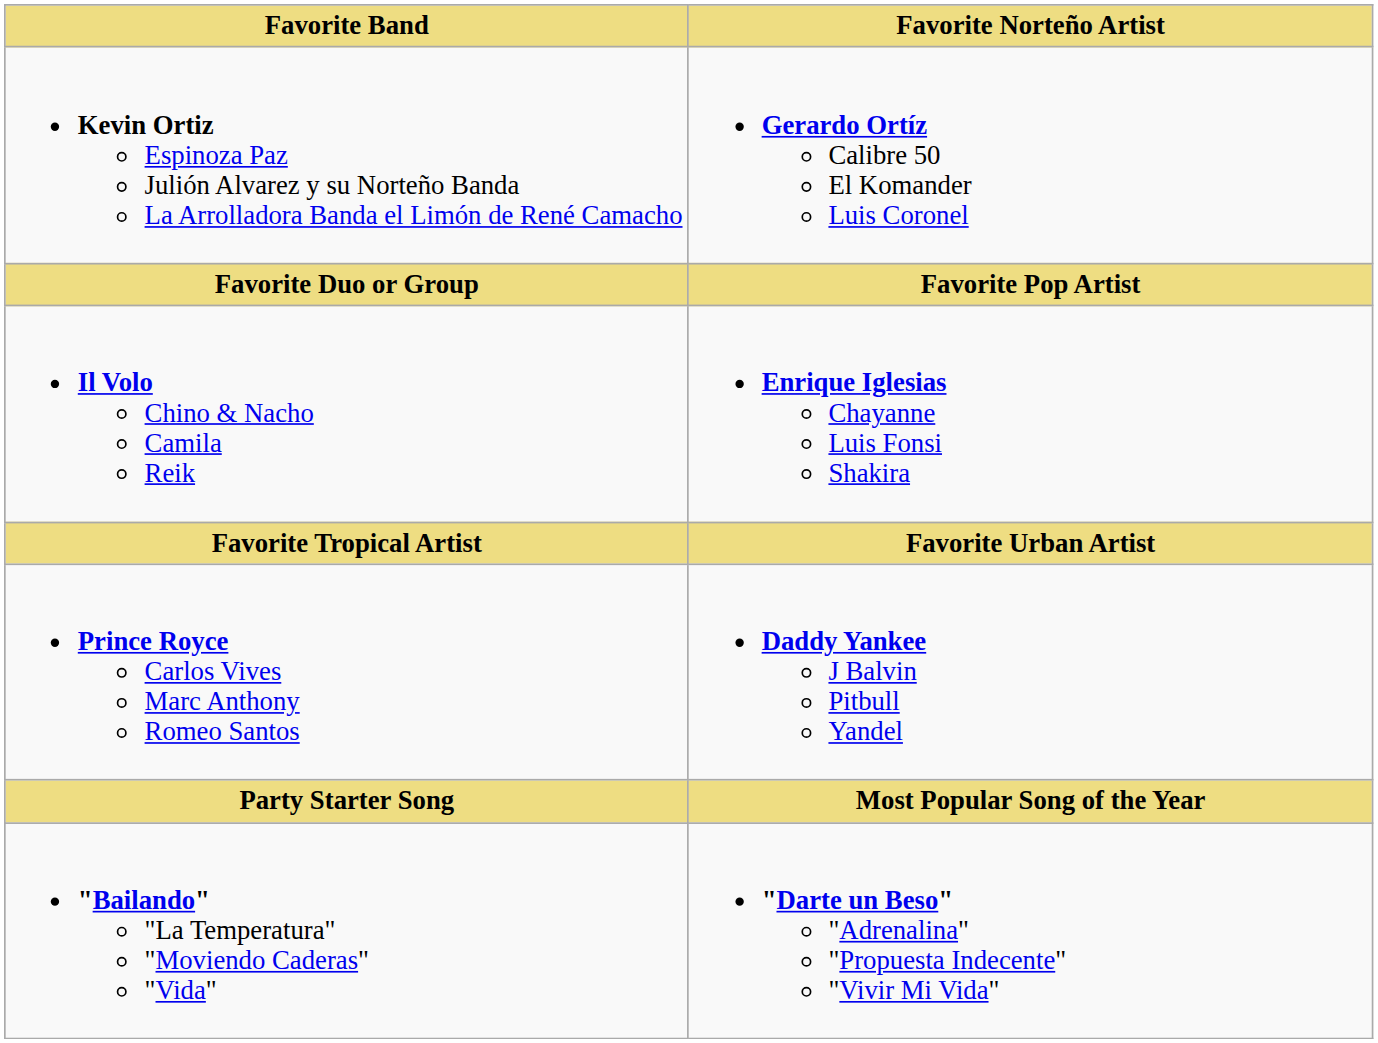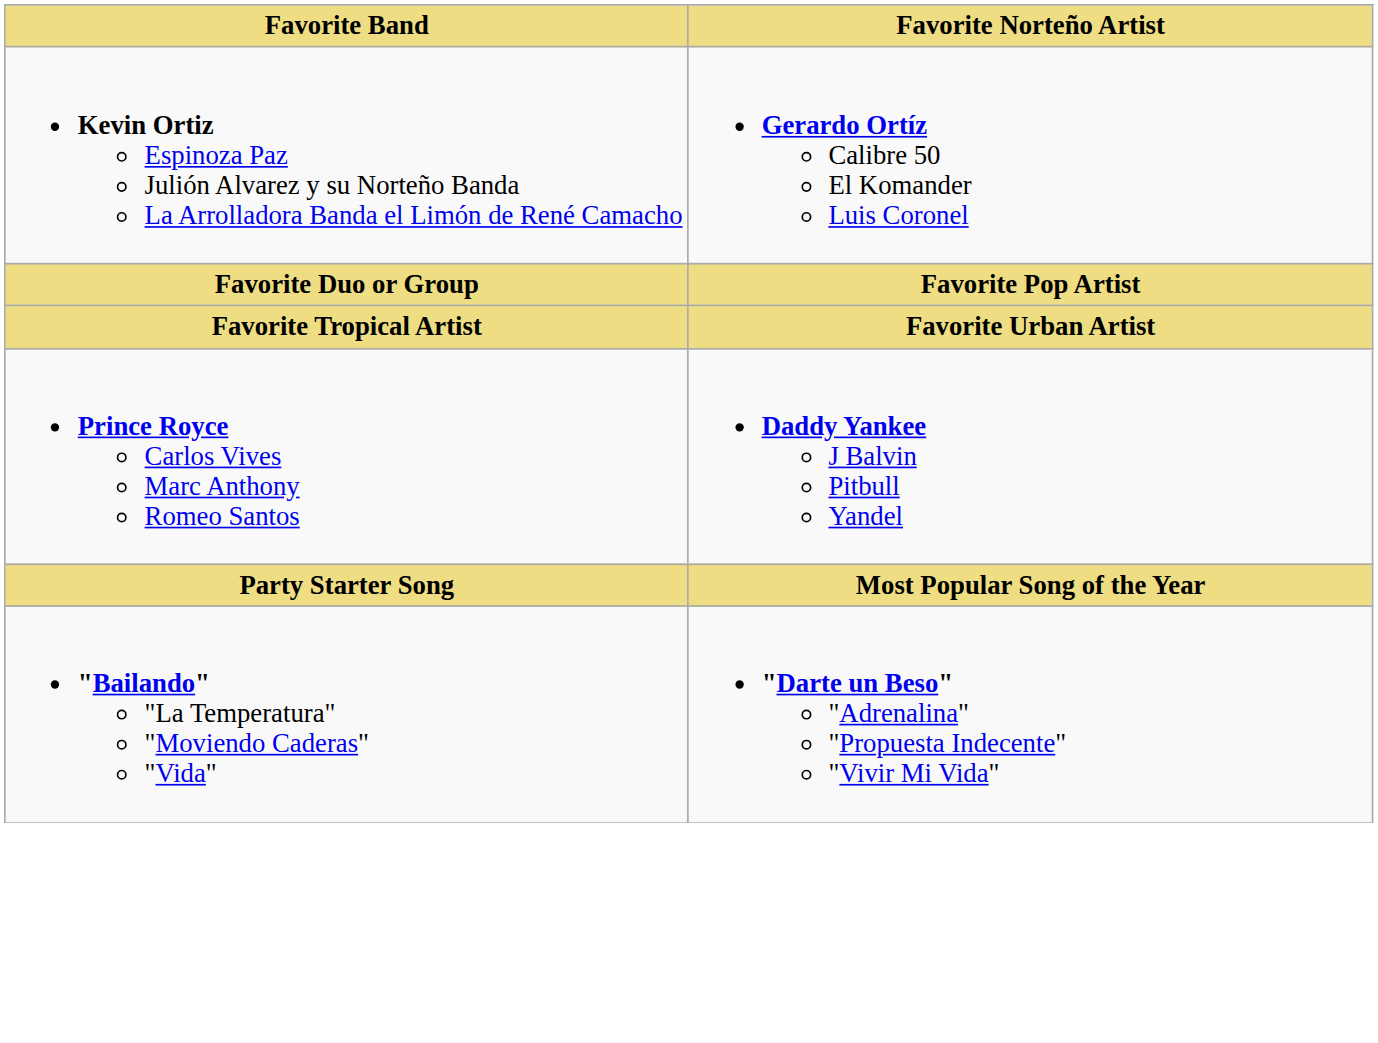 <table class=wikitable>
 <tr>
 <th style="background:#EEDD82; width:50%">Favorite Band</th>
 <th style="background:#EEDD82; width:50%">Favorite Norteño Artist</th>
 </tr>
 <tr>
 <td valign="top"><br><ul><li><strong>Kevin Ortiz</strong><ul><li><a href='#'>Espinoza Paz</a></li><li>Julión Alvarez y su Norteño Banda</li><li><a href='#'>La Arrolladora Banda el Limón de René Camacho</a></li></ul></li></ul></td>
 <td valign="top"><br><ul><li><strong><a href='#'>Gerardo Ortíz</a></strong><ul><li>Calibre 50</li><li>El Komander</li><li><a href='#'>Luis Coronel</a></li></ul></li></ul></td>
 </tr>
 <tr>
 <th style="background:#EEDD82; width:50%">Favorite Duo or Group</th>
 <th style="background:#EEDD82; width:50%">Favorite Pop Artist</th>
-</tr>
-<tr>
-<td valign="top"><br><ul><li><strong><a href='#'>Il Volo</a></strong><ul><li><a href='#'>Chino & Nacho</a></li><li><a href='#'>Camila</a></li><li><a href='#'>Reik</a></li></ul></li></ul></td>
-<td valign="top"><br><ul><li><strong><a href='#'>Enrique Iglesias</a></strong><ul><li><a href='#'>Chayanne</a></li><li><a href='#'>Luis Fonsi</a></li><li><a href='#'>Shakira</a></li></ul></li></ul></td>
 </tr>
 <tr>
 <th style="background:#EEDD82; width:50%">Favorite Tropical Artist</th>
 <th style="background:#EEDD82; width:50%">Favorite Urban Artist</th>
 </tr>
 <tr>
 <td valign="top"><br><ul><li><strong><a href='#'>Prince Royce</a></strong><ul><li><a href='#'>Carlos Vives</a></li><li><a href='#'>Marc Anthony</a></li><li><a href='#'>Romeo Santos</a></li></ul></li></ul></td>
 <td valign="top"><br><ul><li><strong><a href='#'>Daddy Yankee</a></strong><ul><li><a href='#'>J Balvin</a></li><li><a href='#'>Pitbull</a></li><li><a href='#'>Yandel</a></li></ul></li></ul></td>
 </tr>
 <tr>
 <th style="background:#EEDD82; width:50%">Party Starter Song</th>
 <th style="background:#EEDD82; width:50%">Most Popular Song of the Year</th>
 </tr>
 <tr>
 <td valign="top"><br><ul><li><strong>"<a href='#'>Bailando</a>"</strong><ul><li>"La Temperatura"</li><li>"<a href='#'>Moviendo Caderas</a>"</li><li>"<a href='#'>Vida</a>"</li></ul></li></ul></td>
 <td valign="top"><br><ul><li><strong>"<a href='#'>Darte un Beso</a>"</strong><ul><li>"<a href='#'>Adrenalina</a>"</li><li>"<a href='#'>Propuesta Indecente</a>"</li><li>"<a href='#'>Vivir Mi Vida</a>"</li></ul></li></ul></td>
 </tr>
 </table>
